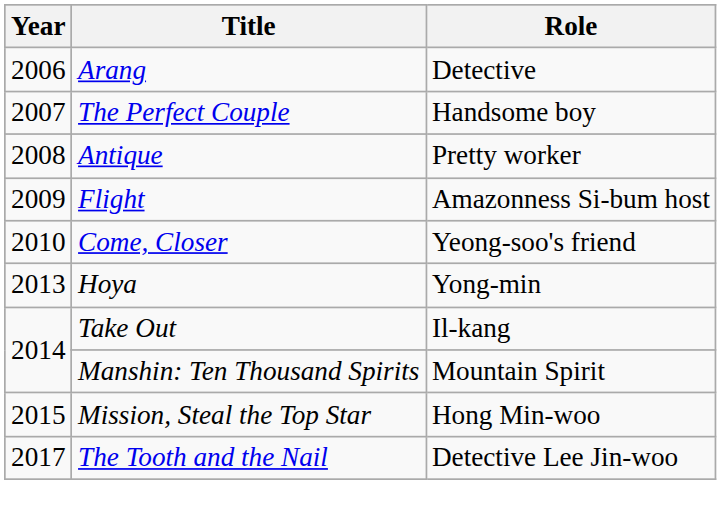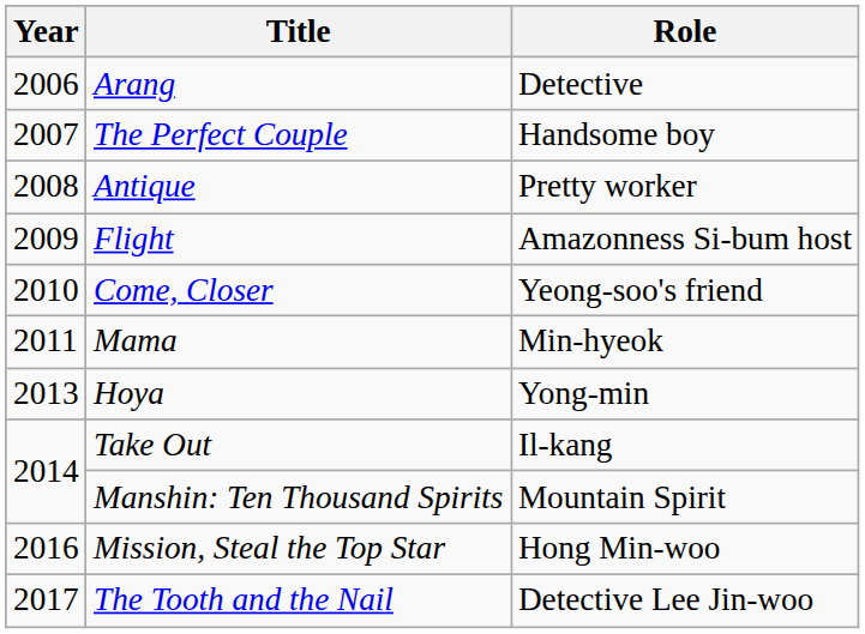 <table class="wikitable">
 <tr>
 <th>Year</th>
 <th>Title</th>
 <th>Role</th>
 </tr>
 <tr>
 <td>2006</td>
 <td><em><a href='#'>Arang</a></em></td>
 <td>Detective</td>
 </tr>
 <tr>
 <td>2007</td>
 <td><em><a href='#'>The Perfect Couple</a></em></td>
 <td>Handsome boy</td>
 </tr>
 <tr>
 <td>2008</td>
 <td><em><a href='#'>Antique</a></em></td>
 <td>Pretty worker</td>
 </tr>
 <tr>
 <td>2009</td>
 <td><em><a href='#'>Flight</a></em></td>
 <td>Amazonness Si-bum host</td>
 </tr>
 <tr>
 <td>2010</td>
 <td><em><a href='#'>Come, Closer</a></em></td>
 <td>Yeong-soo's friend</td>
 </tr>
 <tr>
+<td>2011</td>
+<td><em>Mama</em></td>
+<td>Min-hyeok</td>
+</tr>
+<tr>
 <td>2013</td>
 <td><em>Hoya</em></td>
 <td>Yong-min</td>
 </tr>
 <tr>
 <td rowspan=2>2014</td>
 <td><em>Take Out</em></td>
 <td>Il-kang</td>
 </tr>
 <tr>
 <td><em>Manshin: Ten Thousand Spirits</em></td>
 <td>Mountain Spirit</td>
 </tr>
 <tr>
-<td>2015</td>
+<td>2016</td>
 <td><em>Mission, Steal the Top Star</em></td>
 <td>Hong Min-woo</td>
 </tr>
 <tr>
 <td>2017</td>
 <td><em><a href='#'>The Tooth and the Nail</a></em></td>
 <td>Detective Lee Jin-woo</td>
 </tr>
 </table>
